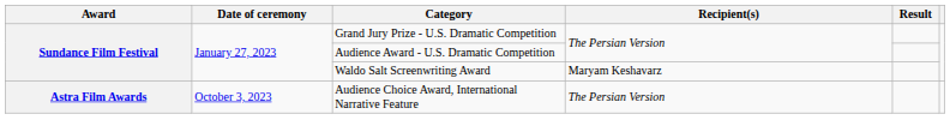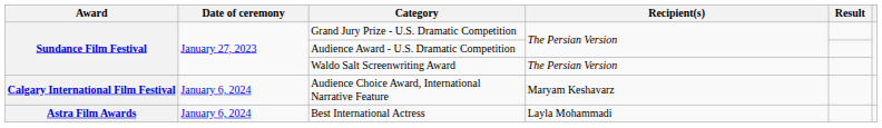 <table class="wikitable sortable plainrowheaders" style="width: 100%;">
 <tr>
 <th scope="col" style="width:20%;">Award</th>
 <th scope="col" style="width:15%;">Date of ceremony</th>
 <th scope="col" style="width:25%;">Category</th>
 <th scope="col" style="width:35%;">Recipient(s)</th>
 <th scope="col" style="width:5%;">Result</th>
 <th scope="col" style="width:5%;" class="unsortable"></th>
 </tr>
 <tr>
 <th scope="row" rowspan="3"><a href='#'>Sundance Film Festival</a></th>
 <td rowspan="3"><a href='#'>January 27, 2023</a></td>
 <td>Grand Jury Prize - U.S. Dramatic Competition</td>
 <td rowspan="2"><em>The Persian Version</em></td>
 <td></td>
 <td align="center" rowspan="3"></td>
 </tr>
 <tr>
 <td>Audience Award - U.S. Dramatic Competition</td>
 <td></td>
 </tr>
 <tr>
 <td>Waldo Salt Screenwriting Award</td>
-<td>Maryam Keshavarz</td>
+<td><em>The Persian Version</em></td>
 <td></td>
 </tr>
 <tr>
+<th scope="row"><a href='#'>Calgary International Film Festival</a></th>
+<td><a href='#'>January 6, 2024</a></td>
+<td>Audience Choice Award, International Narrative Feature</td>
+<td>Maryam Keshavarz</td>
+<td></td>
+<td align="center"></td>
+</tr>
+<tr>
 <th scope="row"><a href='#'>Astra Film Awards</a></th>
-<td><a href='#'>October 3, 2023</a></td>
-<td>Audience Choice Award, International Narrative Feature</td>
-<td><em>The Persian Version</em></td>
+<td><a href='#'>January 6, 2024</a></td>
+<td>Best International Actress</td>
+<td>Layla Mohammadi</td>
 <td></td>
 <td align="center"></td>
 </tr>
 </table>
